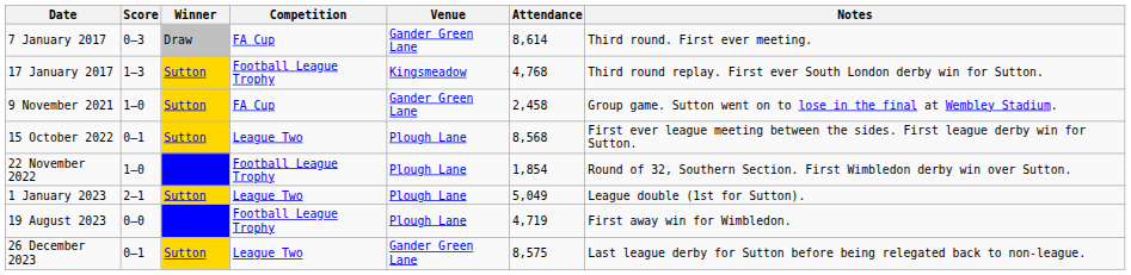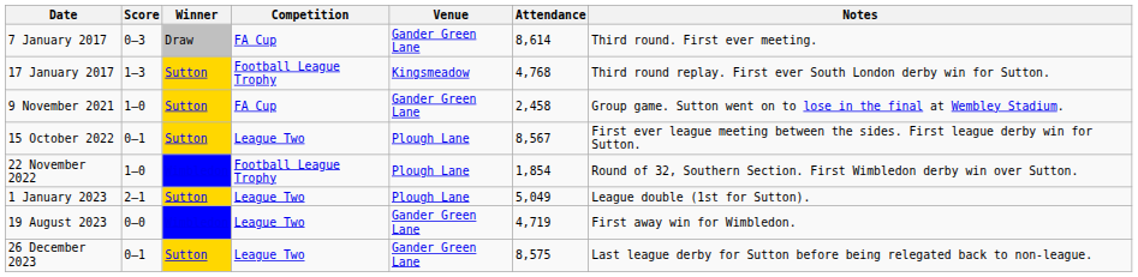 <table class="wikitable sortable">
 <tr>
 <th>Date</th>
 <th>Score</th>
 <th>Winner</th>
 <th>Competition</th>
 <th>Venue</th>
 <th>Attendance</th>
 <th class="unsortable">Notes</th>
 </tr>
 <tr>
 <td>7 January 2017</td>
 <td>0–3</td>
 <td style="background:silver">Draw</td>
 <td><a href='#'>FA Cup</a></td>
 <td><a href='#'>Gander Green Lane</a></td>
 <td>8,614</td>
 <td>Third round. First ever meeting.</td>
 </tr>
 <tr>
 <td>17 January 2017</td>
 <td>1–3</td>
 <td style="background:#FFD700"><a href='#'><span>Sutton</span></a></td>
 <td><a href='#'>Football League Trophy</a></td>
 <td><a href='#'>Kingsmeadow</a></td>
 <td>4,768</td>
 <td>Third round replay. First ever South London derby win for Sutton.</td>
 </tr>
 <tr>
 <td>9 November 2021</td>
 <td>1–0</td>
 <td style="background:#FFD700"><a href='#'><span>Sutton</span></a></td>
 <td><a href='#'>FA Cup</a></td>
 <td><a href='#'>Gander Green Lane</a></td>
 <td>2,458</td>
 <td>Group game. Sutton went on to <a href='#'>lose in the final</a> at <a href='#'>Wembley Stadium</a>.</td>
 </tr>
 <tr>
 <td>15 October 2022</td>
 <td>0–1</td>
 <td style="background:#FFD700"><a href='#'><span>Sutton</span></a></td>
 <td><a href='#'>League Two</a></td>
 <td><a href='#'>Plough Lane</a></td>
-<td>8,568</td>
+<td>8,567</td>
 <td>First ever league meeting between the sides. First league derby win for Sutton.</td>
 </tr>
 <tr>
 <td>22 November 2022</td>
 <td>1–0</td>
 <td style="background:#0000ff"><a href='#'><span>Wimbledon</span></a></td>
 <td><a href='#'>Football League Trophy</a></td>
 <td><a href='#'>Plough Lane</a></td>
 <td>1,854</td>
 <td>Round of 32, Southern Section. First Wimbledon derby win over Sutton.</td>
 </tr>
 <tr>
 <td>1 January 2023</td>
 <td>2–1</td>
 <td style="background:#FFD700"><a href='#'><span>Sutton</span></a></td>
 <td><a href='#'>League Two</a></td>
 <td><a href='#'>Plough Lane</a></td>
 <td>5,049</td>
 <td>League double (1st for Sutton).</td>
 </tr>
 <tr>
 <td>19 August 2023</td>
 <td>0–0</td>
 <td style="background:#0000ff"><a href='#'><span>Wimbledon</span></a></td>
-<td><a href='#'>Football League Trophy</a></td>
-<td><a href='#'>Plough Lane</a></td>
+<td><a href='#'>League Two</a></td>
+<td><a href='#'>Gander Green Lane</a></td>
 <td>4,719</td>
 <td>First away win for Wimbledon.</td>
 </tr>
 <tr>
 <td>26 December 2023</td>
 <td>0–1</td>
 <td style="background:#FFD700"><a href='#'><span>Sutton</span></a></td>
 <td><a href='#'>League Two</a></td>
 <td><a href='#'>Gander Green Lane</a></td>
 <td>8,575</td>
 <td>Last league derby for Sutton before being relegated back to non-league.</td>
 </tr>
 </table>
